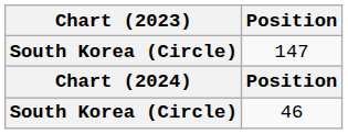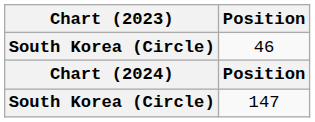 <table class="wikitable plainrowheaders" style="text-align:center">
 <tr>
 <th scope="col">Chart (2023)</th>
 <th scope="col">Position</th>
 </tr>
 <tr>
 <th scope="row">South Korea (Circle)</th>
-<td>147</td>
+<td>46</td>
 </tr>
 <tr>
 <th scope="col">Chart (2024)</th>
 <th scope="col">Position</th>
 </tr>
 <tr>
 <th scope="row">South Korea (Circle)</th>
-<td>46</td>
+<td>147</td>
 </tr>
 </table>
